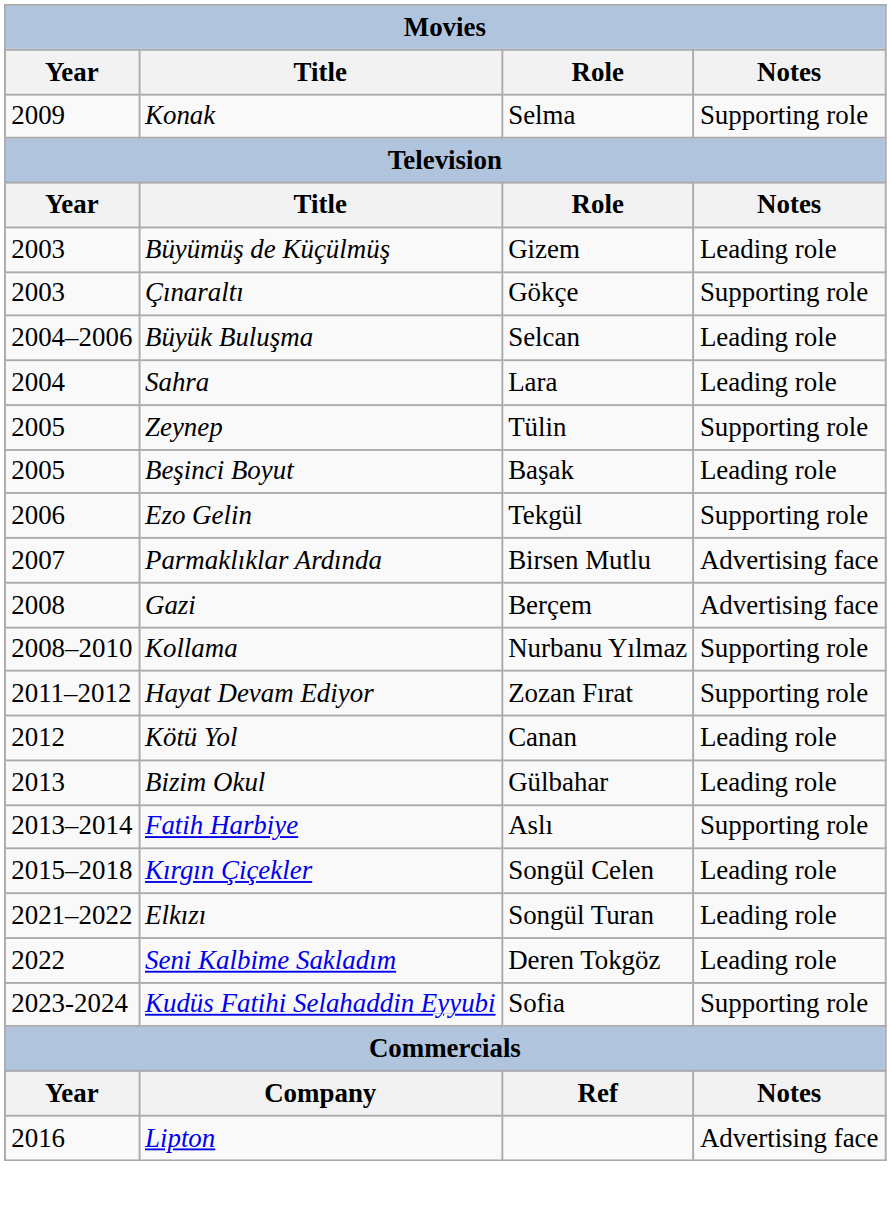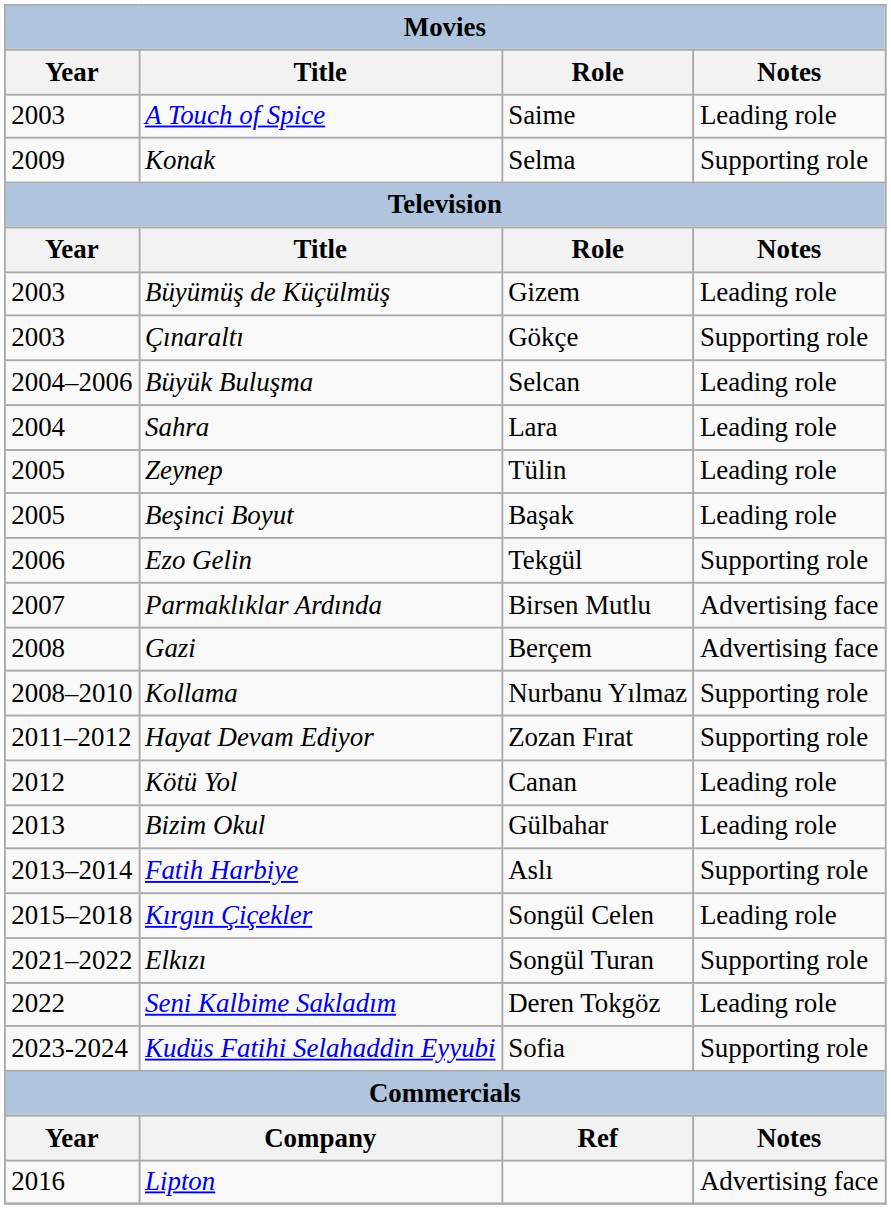 <table class="wikitable" style="font-size: 90%;">
 <tr>
 <th colspan="4" style="background:LightSteelBlue">Movies</th>
 </tr>
 <tr>
 <th>Year</th>
 <th>Title</th>
 <th>Role</th>
 <th>Notes</th>
+</tr>
+<tr>
+<td>2003</td>
+<td><em><a href='#'>A Touch of Spice</a></em></td>
+<td>Saime</td>
+<td>Leading role</td>
 </tr>
 <tr>
 <td>2009</td>
 <td><em>Konak</em></td>
 <td>Selma</td>
 <td>Supporting role</td>
 </tr>
 <tr>
 <th colspan="4" style="background:LightSteelBlue">Television</th>
 </tr>
 <tr>
 <th>Year</th>
 <th>Title</th>
 <th>Role</th>
 <th>Notes</th>
 </tr>
 <tr>
 <td>2003</td>
 <td><em>Büyümüş de Küçülmüş</em></td>
 <td>Gizem</td>
 <td>Leading role</td>
 </tr>
 <tr>
 <td>2003</td>
 <td><em>Çınaraltı</em></td>
 <td>Gökçe</td>
 <td>Supporting role</td>
 </tr>
 <tr>
 <td>2004–2006</td>
 <td><em>Büyük Buluşma</em></td>
 <td>Selcan</td>
 <td>Leading role</td>
 </tr>
 <tr>
 <td>2004</td>
 <td><em>Sahra</em></td>
 <td>Lara</td>
 <td>Leading role</td>
 </tr>
 <tr>
 <td>2005</td>
 <td><em>Zeynep</em></td>
 <td>Tülin</td>
-<td>Supporting role</td>
+<td>Leading role</td>
 </tr>
 <tr>
 <td>2005</td>
 <td><em>Beşinci Boyut</em></td>
 <td>Başak</td>
 <td>Leading role</td>
 </tr>
 <tr>
 <td>2006</td>
 <td><em>Ezo Gelin</em></td>
 <td>Tekgül</td>
 <td>Supporting role</td>
 </tr>
 <tr>
 <td>2007</td>
 <td><em>Parmaklıklar Ardında</em></td>
 <td>Birsen Mutlu</td>
 <td>Advertising face</td>
 </tr>
 <tr>
 <td>2008</td>
 <td><em>Gazi</em></td>
 <td>Berçem</td>
 <td>Advertising face</td>
 </tr>
 <tr>
 <td>2008–2010</td>
 <td><em>Kollama</em></td>
 <td>Nurbanu Yılmaz</td>
 <td>Supporting role</td>
 </tr>
 <tr>
 <td>2011–2012</td>
 <td><em>Hayat Devam Ediyor</em></td>
 <td>Zozan Fırat</td>
 <td>Supporting role</td>
 </tr>
 <tr>
 <td>2012</td>
 <td><em>Kötü Yol</em></td>
 <td>Canan</td>
 <td>Leading role</td>
 </tr>
 <tr>
 <td>2013</td>
 <td><em>Bizim Okul</em></td>
 <td>Gülbahar</td>
 <td>Leading role</td>
 </tr>
 <tr>
 <td>2013–2014</td>
 <td><em><a href='#'>Fatih Harbiye</a></em></td>
 <td>Aslı</td>
 <td>Supporting role</td>
 </tr>
 <tr>
 <td>2015–2018</td>
 <td><em><a href='#'>Kırgın Çiçekler</a></em></td>
 <td>Songül Celen</td>
 <td>Leading role</td>
 </tr>
 <tr>
 <td>2021–2022</td>
 <td><em>Elkızı</em></td>
 <td>Songül Turan</td>
-<td>Leading role</td>
+<td>Supporting role</td>
 </tr>
 <tr>
 <td>2022</td>
 <td><em><a href='#'>Seni Kalbime Sakladım</a></em></td>
 <td>Deren Tokgöz</td>
 <td>Leading role</td>
 </tr>
 <tr>
 <td>2023-2024</td>
 <td><em><a href='#'>Kudüs Fatihi Selahaddin Eyyubi</a></em></td>
 <td>Sofia</td>
 <td>Supporting role</td>
 </tr>
 <tr>
 <th colspan="4" style="background:LightSteelBlue">Commercials</th>
 </tr>
 <tr>
 <th>Year</th>
 <th>Company</th>
 <th>Ref</th>
 <th>Notes</th>
 </tr>
 <tr>
 <td>2016</td>
 <td><em><a href='#'>Lipton</a></em></td>
 <td></td>
 <td>Advertising face</td>
 </tr>
 <tr>
 </tr>
 </table>
